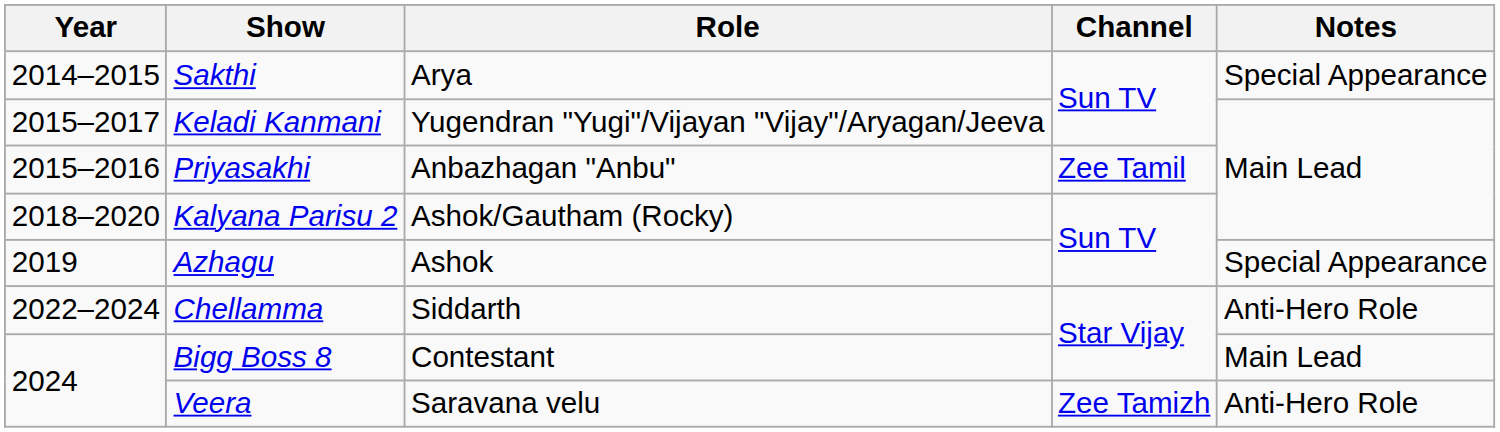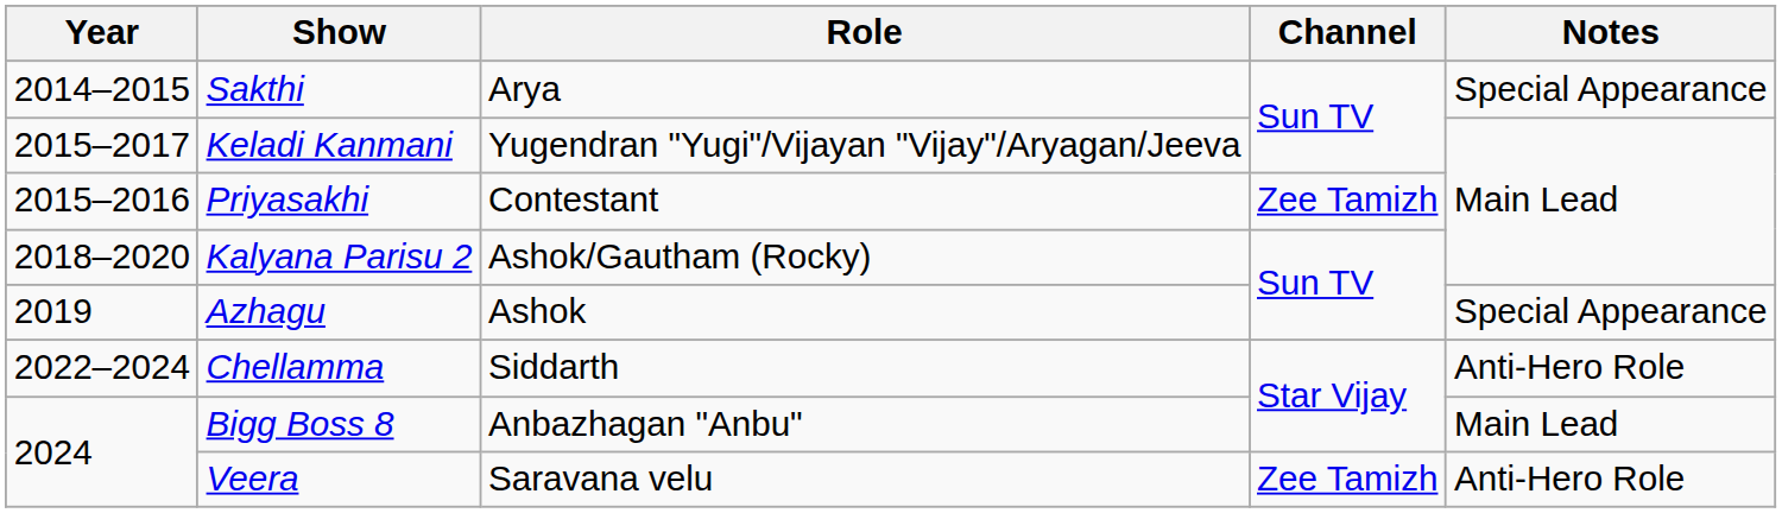 <table class="wikitable sortable">
 <tr>
 <th>Year</th>
 <th>Show</th>
 <th>Role</th>
 <th>Channel</th>
 <th>Notes</th>
 </tr>
 <tr>
 <td>2014–2015</td>
 <td><em><a href='#'>Sakthi</a></em></td>
 <td>Arya</td>
 <td rowspan=2><a href='#'>Sun TV</a></td>
 <td>Special Appearance</td>
 </tr>
 <tr>
 <td>2015–2017</td>
 <td><em><a href='#'>Keladi Kanmani</a></em></td>
 <td>Yugendran "Yugi"/Vijayan "Vijay"/Aryagan/Jeeva</td>
 <td rowspan=3>Main Lead</td>
 </tr>
 <tr>
 <td>2015–2016</td>
 <td><em><a href='#'>Priyasakhi</a></em></td>
-<td>Anbazhagan "Anbu"</td>
-<td><a href='#'>Zee Tamil</a></td>
+<td>Contestant</td>
+<td><a href='#'>Zee Tamizh</a></td>
 </tr>
 <tr>
 <td>2018–2020</td>
 <td><em><a href='#'>Kalyana Parisu 2</a></em></td>
 <td>Ashok/Gautham (Rocky)</td>
 <td rowspan=2><a href='#'>Sun TV</a></td>
 </tr>
 <tr>
 <td>2019</td>
 <td><em><a href='#'>Azhagu</a></em></td>
 <td>Ashok</td>
 <td>Special Appearance</td>
 </tr>
 <tr>
 <td>2022–2024</td>
 <td><em><a href='#'>Chellamma</a></em></td>
 <td>Siddarth</td>
 <td rowspan="2"><a href='#'>Star Vijay</a></td>
 <td>Anti-Hero Role</td>
 </tr>
 <tr>
 <td rowspan="2">2024</td>
 <td><em><a href='#'>Bigg Boss 8</a></em></td>
-<td>Contestant</td>
+<td>Anbazhagan "Anbu"</td>
 <td>Main Lead</td>
 </tr>
 <tr>
 <td><em><a href='#'>Veera</a></em></td>
 <td>Saravana velu</td>
 <td><a href='#'>Zee Tamizh</a></td>
 <td>Anti-Hero Role</td>
 </tr>
 </table>
